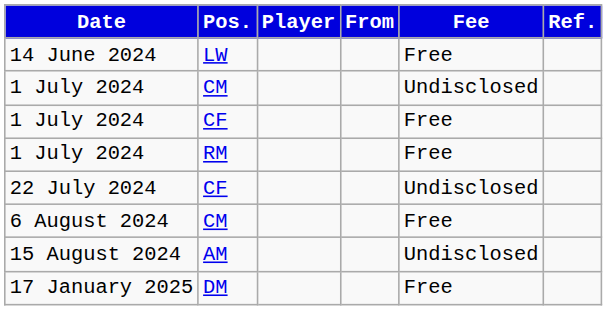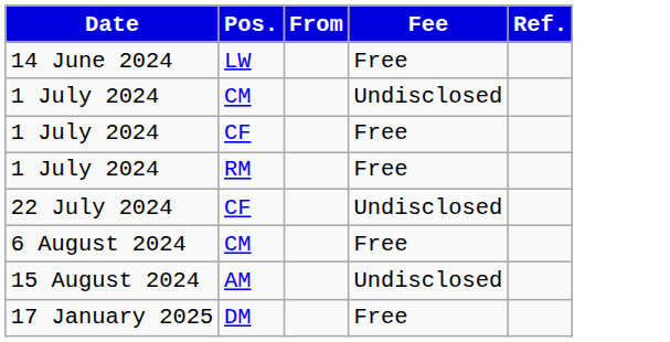 <table class="wikitable plainrowheaders sortable">
 <tr>
 <th style="background:#0000DD;color:#FFFFFF;">Date</th>
 <th style="background:#0000DD;color:#FFFFFF;">Pos.</th>
-<th style="background:#0000DD;color:#FFFFFF;">Player</th>
 <th style="background:#0000DD;color:#FFFFFF;">From</th>
 <th style="background:#0000DD;color:#FFFFFF;">Fee</th>
 <th style="background:#0000DD;color:#FFFFFF;">Ref.</th>
 </tr>
 <tr>
 <td>14 June 2024</td>
 <td><a href='#'>LW</a></td>
 <td></td>
-<td></td>
 <td>Free</td>
 <td></td>
 </tr>
 <tr>
 <td>1 July 2024</td>
 <td><a href='#'>CM</a></td>
-<td></td>
 <td></td>
 <td>Undisclosed</td>
 <td></td>
 </tr>
 <tr>
 <td>1 July 2024</td>
 <td><a href='#'>CF</a></td>
 <td></td>
-<td></td>
 <td>Free</td>
 <td></td>
 </tr>
 <tr>
 <td>1 July 2024</td>
 <td><a href='#'>RM</a></td>
-<td></td>
 <td></td>
 <td>Free</td>
 <td></td>
 </tr>
 <tr>
 <td>22 July 2024</td>
 <td><a href='#'>CF</a></td>
 <td></td>
-<td></td>
 <td>Undisclosed</td>
 <td></td>
 </tr>
 <tr>
 <td>6 August 2024</td>
 <td><a href='#'>CM</a></td>
-<td></td>
 <td></td>
 <td>Free</td>
 <td></td>
 </tr>
 <tr>
 <td>15 August 2024</td>
 <td><a href='#'>AM</a></td>
 <td></td>
-<td></td>
 <td>Undisclosed</td>
 <td></td>
 </tr>
 <tr>
 <td>17 January 2025</td>
 <td><a href='#'>DM</a></td>
 <td></td>
-<td></td>
 <td>Free</td>
 <td></td>
 </tr>
 </table>
